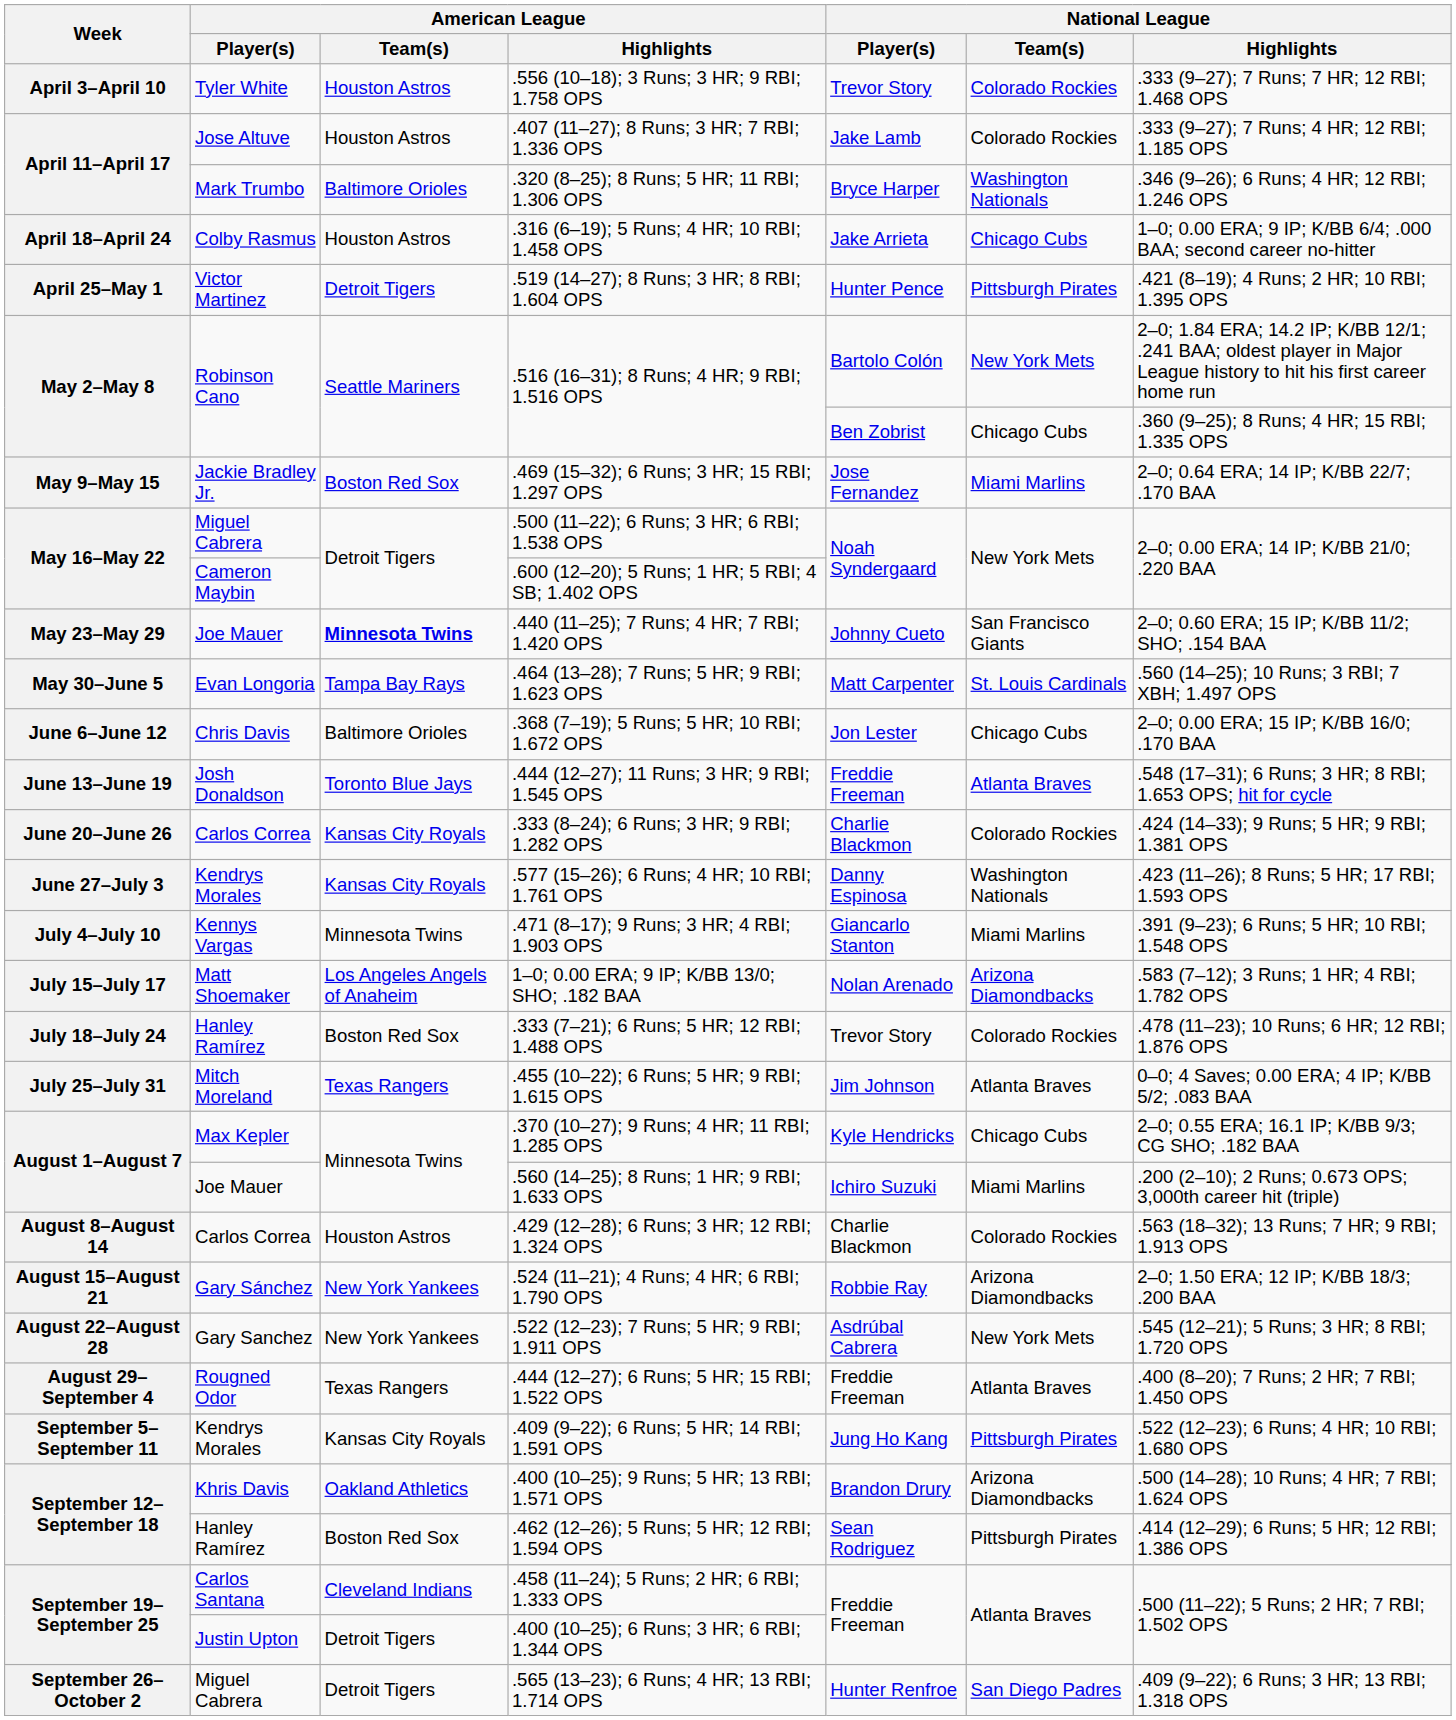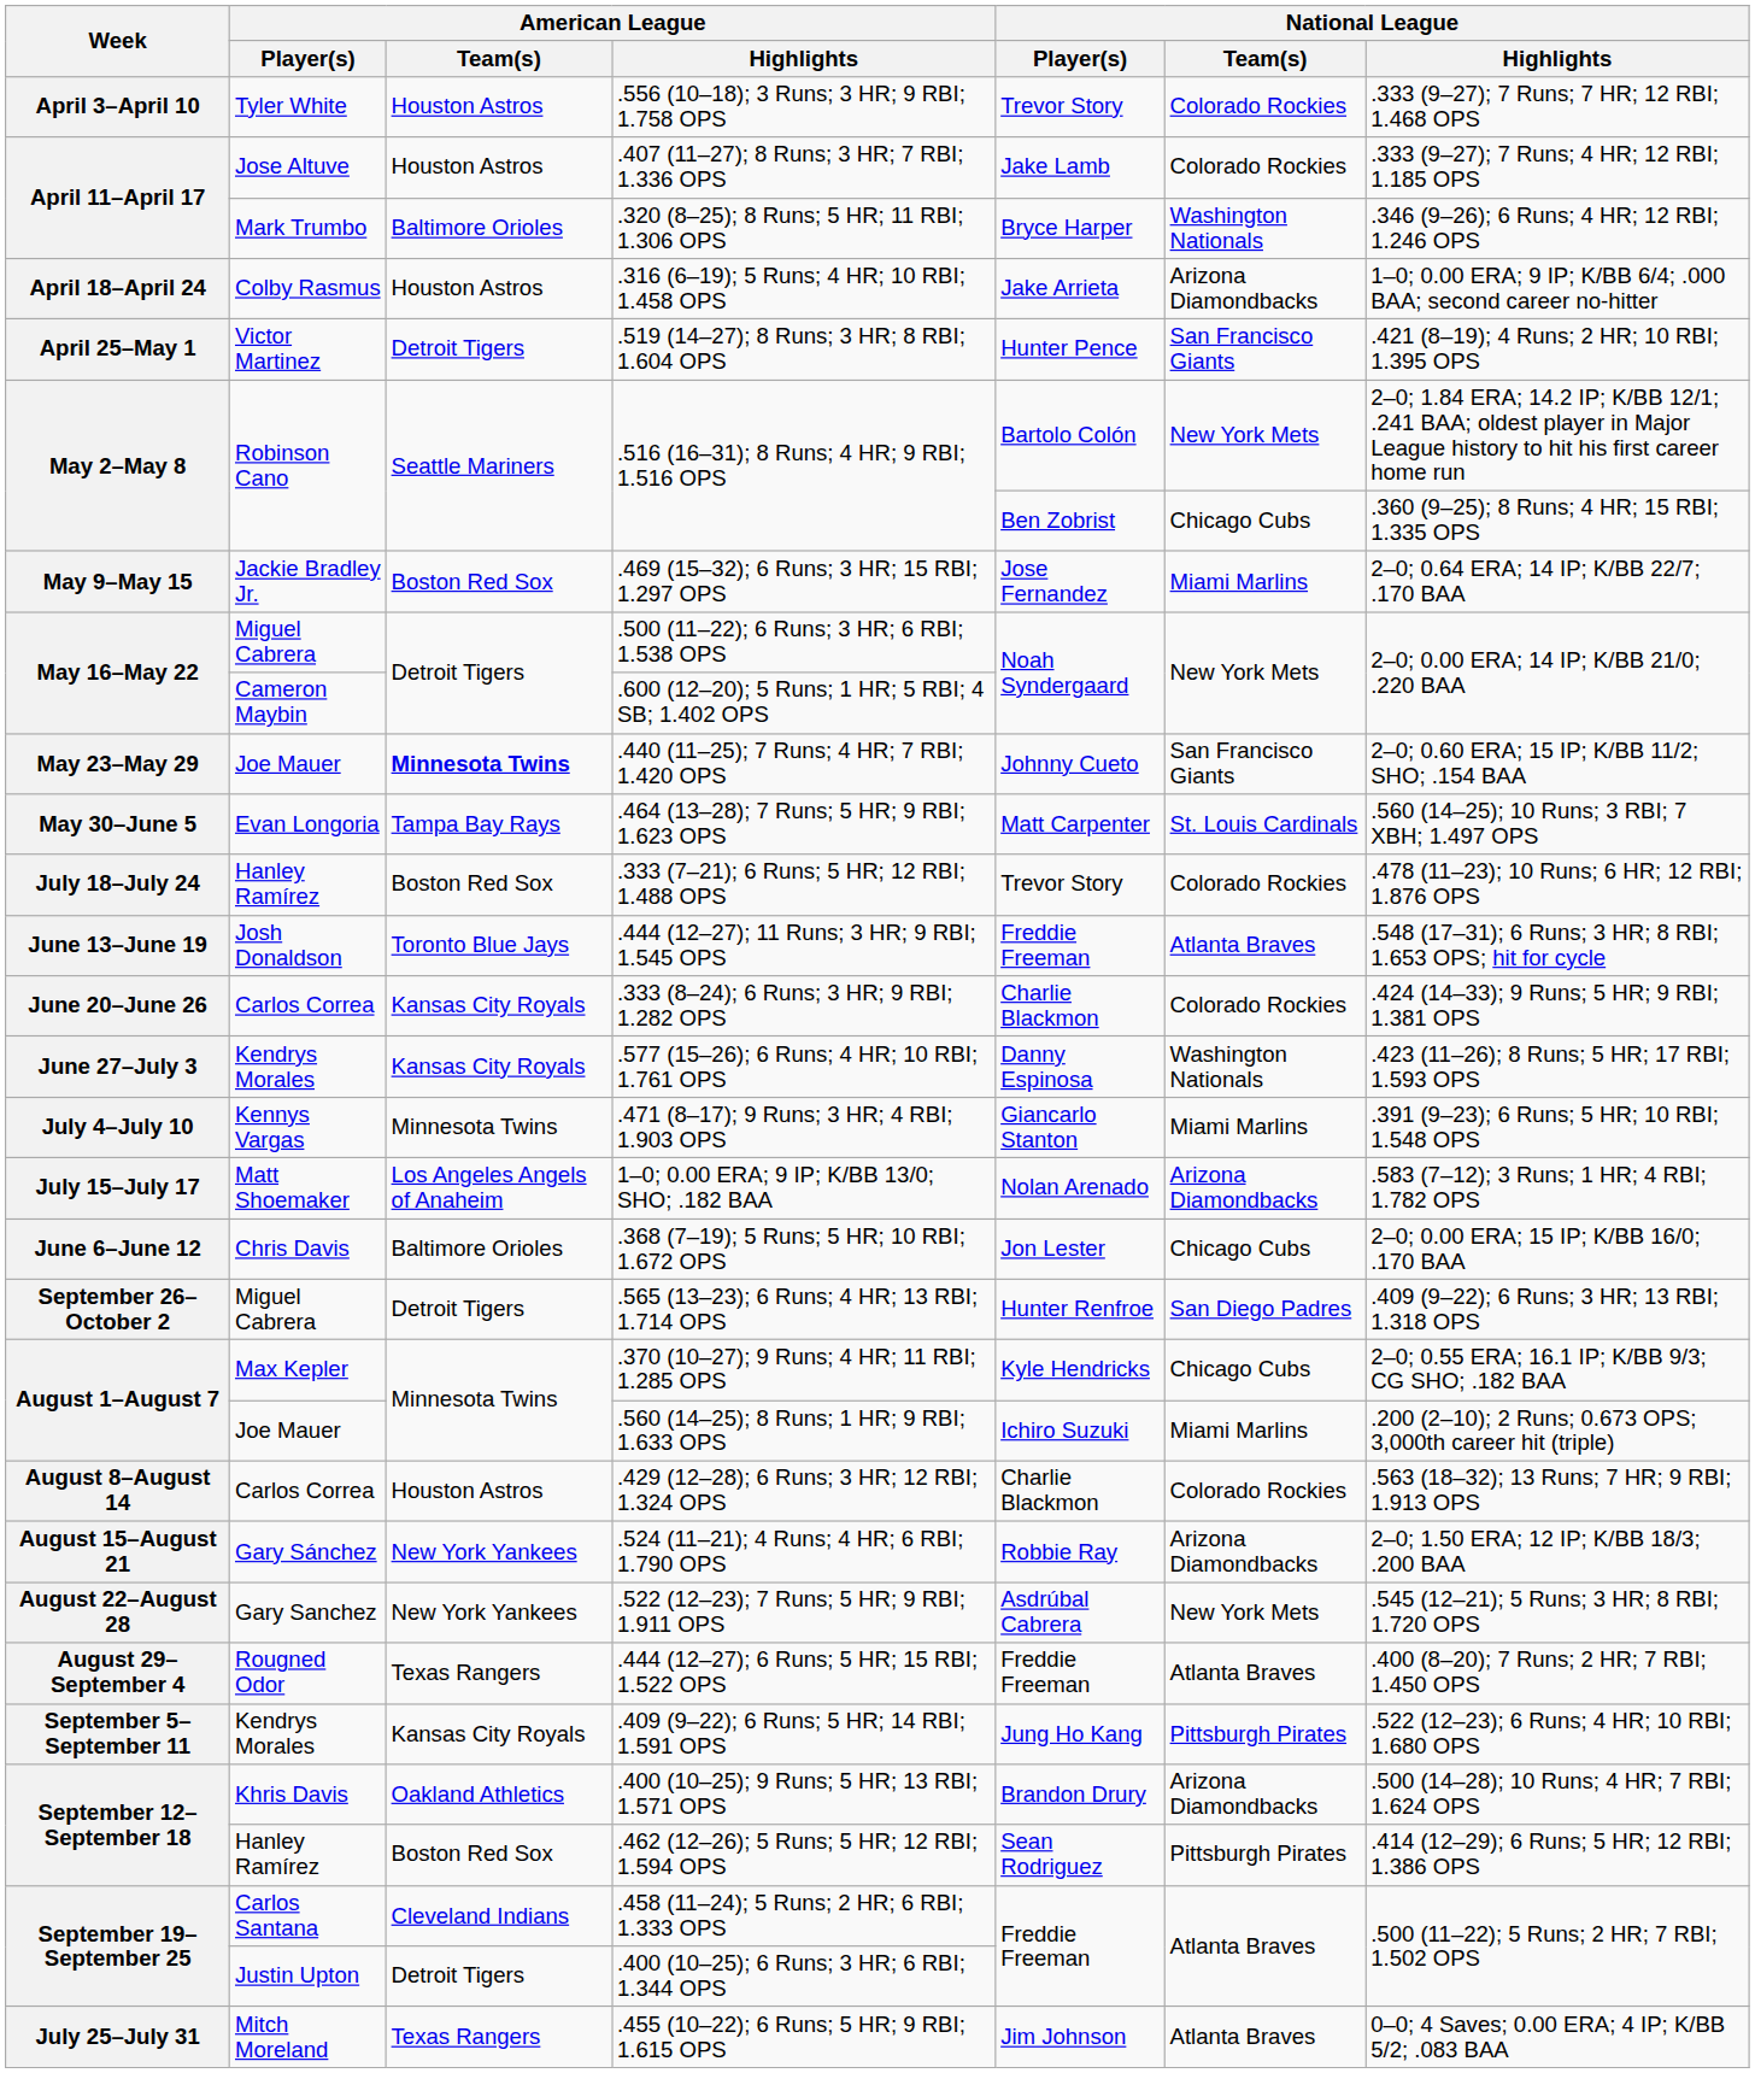 <table class="wikitable plainrowheaders">
 <tr>
 <th rowspan=2>Week</th>
 <th colspan=3>American League</th>
 <th colspan=3>National League</th>
 </tr>
 <tr>
 <th>Player(s)</th>
 <th>Team(s)</th>
 <th width=22%>Highlights</th>
 <th>Player(s)</th>
 <th>Team(s)</th>
 <th width=22%>Highlights</th>
 </tr>
 <tr>
 <th scope="row">April 3–April 10</th>
 <td><a href='#'>Tyler White</a></td>
 <td><a href='#'>Houston Astros</a></td>
 <td>.556 (10–18); 3 Runs; 3 HR; 9 RBI; 1.758 OPS</td>
 <td><a href='#'>Trevor Story</a></td>
 <td><a href='#'>Colorado Rockies</a></td>
 <td>.333 (9–27); 7 Runs; 7 HR; 12 RBI; 1.468 OPS</td>
 </tr>
 <tr>
 <th rowspan="2" scope="row">April 11–April 17</th>
 <td><a href='#'>Jose Altuve</a></td>
 <td>Houston Astros</td>
 <td>.407 (11–27); 8 Runs; 3 HR; 7 RBI; 1.336 OPS</td>
 <td><a href='#'>Jake Lamb</a></td>
 <td>Colorado Rockies</td>
 <td>.333 (9–27); 7 Runs; 4 HR; 12 RBI; 1.185 OPS</td>
 </tr>
 <tr>
 <td><a href='#'>Mark Trumbo</a></td>
 <td><a href='#'>Baltimore Orioles</a></td>
 <td>.320 (8–25); 8 Runs; 5 HR; 11 RBI; 1.306 OPS</td>
 <td><a href='#'>Bryce Harper</a></td>
 <td><a href='#'>Washington Nationals</a></td>
 <td>.346 (9–26); 6 Runs; 4 HR; 12 RBI; 1.246 OPS</td>
 </tr>
 <tr>
 <th scope="row">April 18–April 24</th>
 <td><a href='#'>Colby Rasmus</a></td>
 <td>Houston Astros</td>
 <td>.316 (6–19); 5 Runs; 4 HR; 10 RBI; 1.458 OPS</td>
 <td><a href='#'>Jake Arrieta</a></td>
-<td><a href='#'>Chicago Cubs</a></td>
+<td>Arizona Diamondbacks</td>
 <td>1–0; 0.00 ERA; 9 IP; K/BB 6/4; .000 BAA; second career no-hitter</td>
 </tr>
 <tr>
 <th scope="row">April 25–May 1</th>
 <td><a href='#'>Victor Martinez</a></td>
 <td><a href='#'>Detroit Tigers</a></td>
 <td>.519 (14–27); 8 Runs; 3 HR; 8 RBI; 1.604 OPS</td>
 <td><a href='#'>Hunter Pence</a></td>
-<td><a href='#'>Pittsburgh Pirates</a></td>
+<td><a href='#'>San Francisco Giants</a></td>
 <td>.421 (8–19); 4 Runs; 2 HR; 10 RBI; 1.395 OPS</td>
 </tr>
 <tr>
 <th rowspan="2" scope="row">May 2–May 8</th>
 <td rowspan="2"><a href='#'>Robinson Cano</a></td>
 <td rowspan="2"><a href='#'>Seattle Mariners</a></td>
 <td rowspan="2">.516 (16–31); 8 Runs; 4 HR; 9 RBI; 1.516 OPS</td>
 <td><a href='#'>Bartolo Colón</a></td>
 <td><a href='#'>New York Mets</a></td>
 <td>2–0; 1.84 ERA; 14.2 IP; K/BB 12/1; .241 BAA; oldest player in Major League history to hit his first career home run</td>
 </tr>
 <tr>
 <td><a href='#'>Ben Zobrist</a></td>
 <td>Chicago Cubs</td>
 <td>.360 (9–25); 8 Runs; 4 HR; 15 RBI; 1.335 OPS</td>
 </tr>
 <tr>
 <th scope="row">May 9–May 15</th>
 <td><a href='#'>Jackie Bradley Jr.</a></td>
 <td><a href='#'>Boston Red Sox</a></td>
 <td>.469 (15–32); 6 Runs; 3 HR; 15 RBI; 1.297 OPS</td>
 <td><a href='#'>Jose Fernandez</a></td>
 <td><a href='#'>Miami Marlins</a></td>
 <td>2–0; 0.64 ERA; 14 IP; K/BB 22/7; .170 BAA</td>
 </tr>
 <tr>
 <th rowspan="2" scope="row">May 16–May 22</th>
 <td><a href='#'>Miguel Cabrera</a></td>
 <td rowspan="2">Detroit Tigers</td>
 <td>.500 (11–22); 6 Runs; 3 HR; 6 RBI; 1.538 OPS</td>
 <td rowspan="2"><a href='#'>Noah Syndergaard</a></td>
 <td rowspan="2">New York Mets</td>
 <td rowspan="2">2–0; 0.00 ERA; 14 IP; K/BB 21/0; .220 BAA</td>
 </tr>
 <tr>
 <td><a href='#'>Cameron Maybin</a></td>
 <td>.600 (12–20); 5 Runs; 1 HR; 5 RBI; 4 SB; 1.402 OPS</td>
 </tr>
 <tr>
 <th scope="row">May 23–May 29</th>
 <td><a href='#'>Joe Mauer</a></td>
 <td><strong><a href='#'>Minnesota Twins</a></strong></td>
 <td>.440 (11–25); 7 Runs; 4 HR; 7 RBI; 1.420 OPS</td>
 <td><a href='#'>Johnny Cueto</a></td>
 <td>San Francisco Giants</td>
 <td>2–0; 0.60 ERA; 15 IP; K/BB 11/2; SHO; .154 BAA</td>
 </tr>
 <tr>
 <th scope="row">May 30–June 5</th>
 <td><a href='#'>Evan Longoria</a></td>
 <td><a href='#'>Tampa Bay Rays</a></td>
 <td>.464 (13–28); 7 Runs; 5 HR; 9 RBI; 1.623 OPS</td>
 <td><a href='#'>Matt Carpenter</a></td>
 <td><a href='#'>St. Louis Cardinals</a></td>
 <td>.560 (14–25); 10 Runs; 3 RBI; 7 XBH; 1.497 OPS</td>
 </tr>
 <tr>
-<th scope="row">June 6–June 12</th>
-<td><a href='#'>Chris Davis</a></td>
-<td>Baltimore Orioles</td>
-<td>.368 (7–19); 5 Runs; 5 HR; 10 RBI; 1.672 OPS</td>
-<td><a href='#'>Jon Lester</a></td>
-<td>Chicago Cubs</td>
-<td>2–0; 0.00 ERA; 15 IP; K/BB 16/0; .170 BAA</td>
+<th scope="row">July 18–July 24</th>
+<td><a href='#'>Hanley Ramírez</a></td>
+<td>Boston Red Sox</td>
+<td>.333 (7–21); 6 Runs; 5 HR; 12 RBI; 1.488 OPS</td>
+<td>Trevor Story</td>
+<td>Colorado Rockies</td>
+<td>.478 (11–23); 10 Runs; 6 HR; 12 RBI; 1.876 OPS</td>
 </tr>
 <tr>
 <th scope="row">June 13–June 19</th>
 <td><a href='#'>Josh Donaldson</a></td>
 <td><a href='#'>Toronto Blue Jays</a></td>
 <td>.444 (12–27); 11 Runs; 3 HR; 9 RBI; 1.545 OPS</td>
 <td><a href='#'>Freddie Freeman</a></td>
 <td><a href='#'>Atlanta Braves</a></td>
 <td>.548 (17–31); 6 Runs; 3 HR; 8 RBI; 1.653 OPS; <a href='#'>hit for cycle</a></td>
 </tr>
 <tr>
 <th scope="row">June 20–June 26</th>
 <td><a href='#'>Carlos Correa</a></td>
 <td><a href='#'>Kansas City Royals</a></td>
 <td>.333 (8–24); 6 Runs; 3 HR; 9 RBI; 1.282 OPS</td>
 <td><a href='#'>Charlie Blackmon</a></td>
 <td>Colorado Rockies</td>
 <td>.424 (14–33); 9 Runs; 5 HR; 9 RBI; 1.381 OPS</td>
 </tr>
 <tr>
 <th scope="row">June 27–July 3</th>
 <td><a href='#'>Kendrys Morales</a></td>
 <td><a href='#'>Kansas City Royals</a></td>
 <td>.577 (15–26); 6 Runs; 4 HR; 10 RBI; 1.761 OPS</td>
 <td><a href='#'>Danny Espinosa</a></td>
 <td>Washington Nationals</td>
 <td>.423 (11–26); 8 Runs; 5 HR; 17 RBI; 1.593 OPS</td>
 </tr>
 <tr>
 <th scope="row">July 4–July 10</th>
 <td><a href='#'>Kennys Vargas</a></td>
 <td>Minnesota Twins</td>
 <td>.471 (8–17); 9 Runs; 3 HR; 4 RBI; 1.903 OPS</td>
 <td><a href='#'>Giancarlo Stanton</a></td>
 <td>Miami Marlins</td>
 <td>.391 (9–23); 6 Runs; 5 HR; 10 RBI; 1.548 OPS</td>
 </tr>
 <tr>
 <th scope="row">July 15–July 17</th>
 <td><a href='#'>Matt Shoemaker</a></td>
 <td><a href='#'>Los Angeles Angels of Anaheim</a></td>
 <td>1–0; 0.00 ERA; 9 IP; K/BB 13/0; SHO; .182 BAA</td>
 <td><a href='#'>Nolan Arenado</a></td>
 <td><a href='#'>Arizona Diamondbacks</a></td>
 <td>.583 (7–12); 3 Runs; 1 HR; 4 RBI; 1.782 OPS</td>
 </tr>
 <tr>
-<th scope="row">July 18–July 24</th>
-<td><a href='#'>Hanley Ramírez</a></td>
-<td>Boston Red Sox</td>
-<td>.333 (7–21); 6 Runs; 5 HR; 12 RBI; 1.488 OPS</td>
-<td>Trevor Story</td>
-<td>Colorado Rockies</td>
-<td>.478 (11–23); 10 Runs; 6 HR; 12 RBI; 1.876 OPS</td>
+<th scope="row">June 6–June 12</th>
+<td><a href='#'>Chris Davis</a></td>
+<td>Baltimore Orioles</td>
+<td>.368 (7–19); 5 Runs; 5 HR; 10 RBI; 1.672 OPS</td>
+<td><a href='#'>Jon Lester</a></td>
+<td>Chicago Cubs</td>
+<td>2–0; 0.00 ERA; 15 IP; K/BB 16/0; .170 BAA</td>
 </tr>
 <tr>
-<th scope="row">July 25–July 31</th>
-<td><a href='#'>Mitch Moreland</a></td>
-<td><a href='#'>Texas Rangers</a></td>
-<td>.455 (10–22); 6 Runs; 5 HR; 9 RBI; 1.615 OPS</td>
-<td><a href='#'>Jim Johnson</a></td>
-<td>Atlanta Braves</td>
-<td>0–0; 4 Saves; 0.00 ERA; 4 IP; K/BB 5/2; .083 BAA</td>
+<th scope="row">September 26–October 2</th>
+<td>Miguel Cabrera</td>
+<td>Detroit Tigers</td>
+<td>.565 (13–23); 6 Runs; 4 HR; 13 RBI; 1.714 OPS</td>
+<td><a href='#'>Hunter Renfroe</a></td>
+<td><a href='#'>San Diego Padres</a></td>
+<td>.409 (9–22); 6 Runs; 3 HR; 13 RBI; 1.318 OPS</td>
 </tr>
 <tr>
 <th rowspan="2" scope="row">August 1–August 7</th>
 <td><a href='#'>Max Kepler</a></td>
 <td rowspan="2">Minnesota Twins</td>
 <td>.370 (10–27); 9 Runs; 4 HR; 11 RBI; 1.285 OPS</td>
 <td><a href='#'>Kyle Hendricks</a></td>
 <td>Chicago Cubs</td>
 <td>2–0; 0.55 ERA; 16.1 IP; K/BB 9/3; CG SHO; .182 BAA</td>
 </tr>
 <tr>
 <td>Joe Mauer</td>
 <td>.560 (14–25); 8 Runs; 1 HR; 9 RBI; 1.633 OPS</td>
 <td><a href='#'>Ichiro Suzuki</a></td>
 <td>Miami Marlins</td>
 <td>.200 (2–10); 2 Runs; 0.673 OPS; 3,000th career hit (triple)</td>
 </tr>
 <tr>
 <th scope="row">August 8–August 14</th>
 <td>Carlos Correa</td>
 <td>Houston Astros</td>
 <td>.429 (12–28); 6 Runs; 3 HR; 12 RBI; 1.324 OPS</td>
 <td>Charlie Blackmon</td>
 <td>Colorado Rockies</td>
 <td>.563 (18–32); 13 Runs; 7 HR; 9 RBI; 1.913 OPS</td>
 </tr>
 <tr>
 <th scope="row">August 15–August 21</th>
 <td><a href='#'>Gary Sánchez</a></td>
 <td><a href='#'>New York Yankees</a></td>
 <td>.524 (11–21); 4 Runs; 4 HR; 6 RBI; 1.790 OPS</td>
 <td><a href='#'>Robbie Ray</a></td>
 <td>Arizona Diamondbacks</td>
 <td>2–0; 1.50 ERA; 12 IP; K/BB 18/3; .200 BAA</td>
 </tr>
 <tr>
 <th scope="row">August 22–August 28</th>
 <td>Gary Sanchez</td>
 <td>New York Yankees</td>
 <td>.522 (12–23); 7 Runs; 5 HR; 9 RBI; 1.911 OPS</td>
 <td><a href='#'>Asdrúbal Cabrera</a></td>
 <td>New York Mets</td>
 <td>.545 (12–21); 5 Runs; 3 HR; 8 RBI; 1.720 OPS</td>
 </tr>
 <tr>
 <th scope="row">August 29–September 4</th>
 <td><a href='#'>Rougned Odor</a></td>
 <td>Texas Rangers</td>
 <td>.444 (12–27); 6 Runs; 5 HR; 15 RBI; 1.522 OPS</td>
 <td>Freddie Freeman</td>
 <td>Atlanta Braves</td>
 <td>.400 (8–20); 7 Runs; 2 HR; 7 RBI; 1.450 OPS</td>
 </tr>
 <tr>
 <th scope="row">September 5–September 11</th>
 <td>Kendrys Morales</td>
 <td>Kansas City Royals</td>
 <td>.409 (9–22); 6 Runs; 5 HR; 14 RBI; 1.591 OPS</td>
 <td><a href='#'>Jung Ho Kang</a></td>
 <td><a href='#'>Pittsburgh Pirates</a></td>
 <td>.522 (12–23); 6 Runs; 4 HR; 10 RBI; 1.680 OPS</td>
 </tr>
 <tr>
 <th rowspan="2" scope="row">September 12–September 18</th>
 <td><a href='#'>Khris Davis</a></td>
 <td><a href='#'>Oakland Athletics</a></td>
 <td>.400 (10–25); 9 Runs; 5 HR; 13 RBI; 1.571 OPS</td>
 <td><a href='#'>Brandon Drury</a></td>
 <td>Arizona Diamondbacks</td>
 <td>.500 (14–28); 10 Runs; 4 HR; 7 RBI; 1.624 OPS</td>
 </tr>
 <tr>
 <td>Hanley Ramírez</td>
 <td>Boston Red Sox</td>
 <td>.462 (12–26); 5 Runs; 5 HR; 12 RBI; 1.594 OPS</td>
 <td><a href='#'>Sean Rodriguez</a></td>
 <td>Pittsburgh Pirates</td>
 <td>.414 (12–29); 6 Runs; 5 HR; 12 RBI; 1.386 OPS</td>
 </tr>
 <tr>
 <th rowspan="2" scope="row">September 19–September 25</th>
 <td><a href='#'>Carlos Santana</a></td>
 <td><a href='#'>Cleveland Indians</a></td>
 <td>.458 (11–24); 5 Runs; 2 HR; 6 RBI; 1.333 OPS</td>
 <td rowspan="2">Freddie Freeman</td>
 <td rowspan="2">Atlanta Braves</td>
 <td rowspan="2">.500 (11–22); 5 Runs; 2 HR; 7 RBI; 1.502 OPS</td>
 </tr>
 <tr>
 <td><a href='#'>Justin Upton</a></td>
 <td>Detroit Tigers</td>
 <td>.400 (10–25); 6 Runs; 3 HR; 6 RBI; 1.344 OPS</td>
 </tr>
 <tr>
-<th scope="row">September 26–October 2</th>
-<td>Miguel Cabrera</td>
-<td>Detroit Tigers</td>
-<td>.565 (13–23); 6 Runs; 4 HR; 13 RBI; 1.714 OPS</td>
-<td><a href='#'>Hunter Renfroe</a></td>
-<td><a href='#'>San Diego Padres</a></td>
-<td>.409 (9–22); 6 Runs; 3 HR; 13 RBI; 1.318 OPS</td>
+<th scope="row">July 25–July 31</th>
+<td><a href='#'>Mitch Moreland</a></td>
+<td><a href='#'>Texas Rangers</a></td>
+<td>.455 (10–22); 6 Runs; 5 HR; 9 RBI; 1.615 OPS</td>
+<td><a href='#'>Jim Johnson</a></td>
+<td>Atlanta Braves</td>
+<td>0–0; 4 Saves; 0.00 ERA; 4 IP; K/BB 5/2; .083 BAA</td>
 </tr>
 </table>
